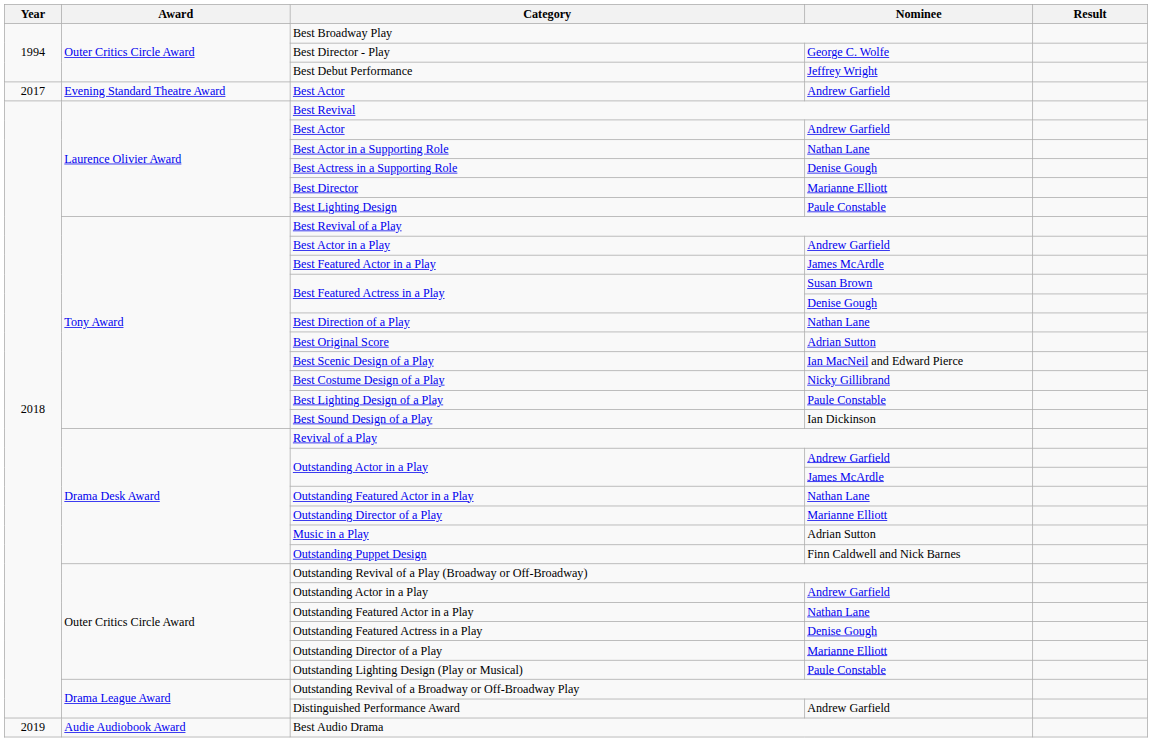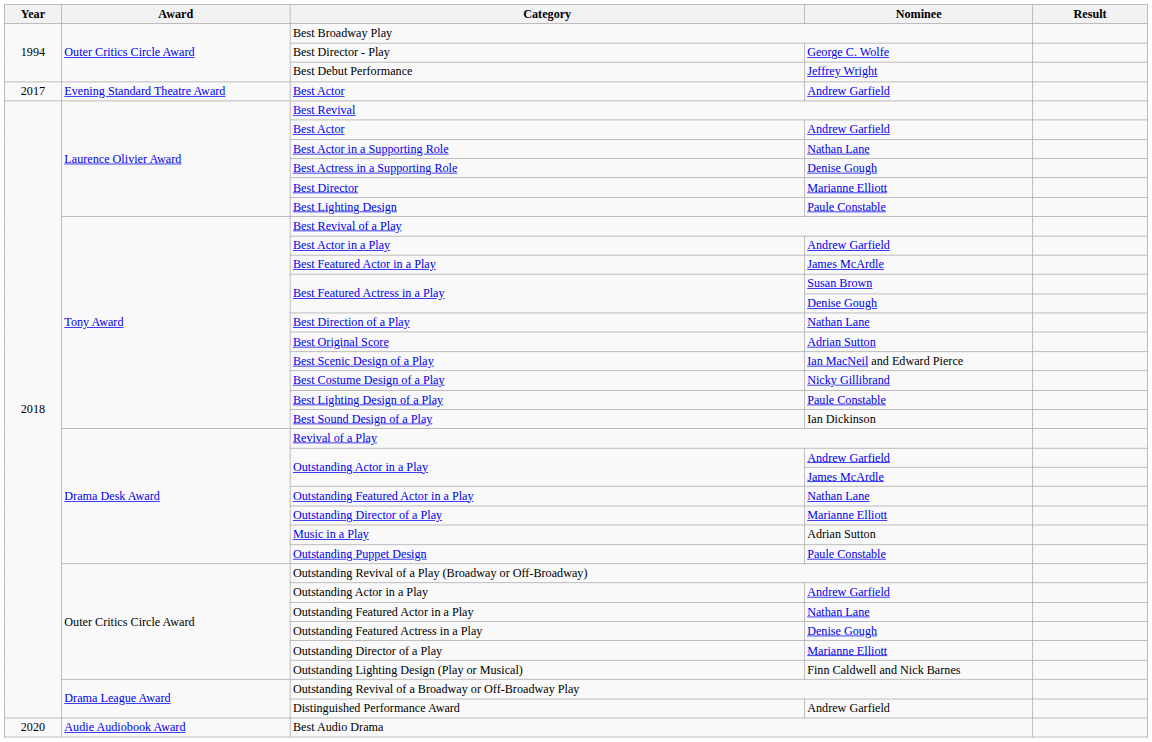 <table class="wikitable" width="95%">
 <tr>
 <th width="5%">Year</th>
 <th width="20%">Award</th>
 <th width="45%">Category</th>
 <th width="20%">Nominee</th>
 <th width="10%">Result</th>
 </tr>
 <tr>
 <td rowspan="3" style="text-align: center;">1994</td>
 <td rowspan="3"><a href='#'>Outer Critics Circle Award</a></td>
 <td colspan="2">Best Broadway Play</td>
 <td></td>
 </tr>
 <tr>
 <td>Best Director - Play</td>
 <td><a href='#'>George C. Wolfe</a></td>
 <td></td>
 </tr>
 <tr>
 <td>Best Debut Performance</td>
 <td><a href='#'>Jeffrey Wright</a></td>
 <td></td>
 </tr>
 <tr>
 <td style="text-align: center;">2017</td>
 <td><a href='#'>Evening Standard Theatre Award</a></td>
 <td><a href='#'>Best Actor</a></td>
 <td><a href='#'>Andrew Garfield</a></td>
 <td></td>
 </tr>
 <tr>
 <td rowspan="32" style="text-align:center;">2018</td>
 <td rowspan="6"><a href='#'>Laurence Olivier Award</a></td>
 <td colspan="2"><a href='#'>Best Revival</a></td>
 <td></td>
 </tr>
 <tr>
 <td><a href='#'>Best Actor</a></td>
 <td><a href='#'>Andrew Garfield</a></td>
 <td></td>
 </tr>
 <tr>
 <td><a href='#'>Best Actor in a Supporting Role</a></td>
 <td><a href='#'>Nathan Lane</a></td>
 <td></td>
 </tr>
 <tr>
 <td><a href='#'>Best Actress in a Supporting Role</a></td>
 <td><a href='#'>Denise Gough</a></td>
 <td></td>
 </tr>
 <tr>
 <td><a href='#'>Best Director</a></td>
 <td><a href='#'>Marianne Elliott</a></td>
 <td></td>
 </tr>
 <tr>
 <td><a href='#'>Best Lighting Design</a></td>
 <td><a href='#'>Paule Constable</a></td>
 <td></td>
 </tr>
 <tr>
 <td rowspan="11"><a href='#'>Tony Award</a></td>
 <td colspan="2"><a href='#'>Best Revival of a Play</a></td>
 <td></td>
 </tr>
 <tr>
 <td><a href='#'>Best Actor in a Play</a></td>
 <td><a href='#'>Andrew Garfield</a></td>
 <td></td>
 </tr>
 <tr>
 <td><a href='#'>Best Featured Actor in a Play</a></td>
 <td><a href='#'>James McArdle</a></td>
 <td></td>
 </tr>
 <tr>
 <td rowspan="2"><a href='#'>Best Featured Actress in a Play</a></td>
 <td><a href='#'>Susan Brown</a></td>
 <td></td>
 </tr>
 <tr>
 <td><a href='#'>Denise Gough</a></td>
 <td></td>
 </tr>
 <tr>
 <td><a href='#'>Best Direction of a Play</a></td>
 <td><a href='#'>Nathan Lane</a></td>
 <td></td>
 </tr>
 <tr>
 <td><a href='#'>Best Original Score</a></td>
 <td><a href='#'>Adrian Sutton</a></td>
 <td></td>
 </tr>
 <tr>
 <td><a href='#'>Best Scenic Design of a Play</a></td>
 <td><a href='#'>Ian MacNeil</a> and Edward Pierce</td>
 <td></td>
 </tr>
 <tr>
 <td><a href='#'>Best Costume Design of a Play</a></td>
 <td><a href='#'>Nicky Gillibrand</a></td>
 <td></td>
 </tr>
 <tr>
 <td><a href='#'>Best Lighting Design of a Play</a></td>
 <td><a href='#'>Paule Constable</a></td>
 <td></td>
 </tr>
 <tr>
 <td><a href='#'>Best Sound Design of a Play</a></td>
 <td>Ian Dickinson</td>
 <td></td>
 </tr>
 <tr>
 <td rowspan="7"><a href='#'>Drama Desk Award</a></td>
 <td colspan="2"><a href='#'>Revival of a Play</a></td>
 <td></td>
 </tr>
 <tr>
 <td rowspan="2"><a href='#'>Outstanding Actor in a Play</a></td>
 <td><a href='#'>Andrew Garfield</a></td>
 <td></td>
 </tr>
 <tr>
 <td><a href='#'>James McArdle</a></td>
 <td></td>
 </tr>
 <tr>
 <td><a href='#'>Outstanding Featured Actor in a Play</a></td>
 <td><a href='#'>Nathan Lane</a></td>
 <td></td>
 </tr>
 <tr>
 <td><a href='#'>Outstanding Director of a Play</a></td>
 <td><a href='#'>Marianne Elliott</a></td>
 <td></td>
 </tr>
 <tr>
 <td><a href='#'>Music in a Play</a></td>
 <td>Adrian Sutton</td>
 <td></td>
 </tr>
 <tr>
 <td><a href='#'>Outstanding Puppet Design</a></td>
-<td>Finn Caldwell and Nick Barnes</td>
+<td><a href='#'>Paule Constable</a></td>
 <td></td>
 </tr>
 <tr>
 <td rowspan="6">Outer Critics Circle Award</td>
 <td colspan="2">Outstanding Revival of a Play (Broadway or Off-Broadway)</td>
 <td></td>
 </tr>
 <tr>
 <td>Outstanding Actor in a Play</td>
 <td><a href='#'>Andrew Garfield</a></td>
 <td></td>
 </tr>
 <tr>
 <td>Outstanding Featured Actor in a Play</td>
 <td><a href='#'>Nathan Lane</a></td>
 <td></td>
 </tr>
 <tr>
 <td>Outstanding Featured Actress in a Play</td>
 <td><a href='#'>Denise Gough</a></td>
 <td></td>
 </tr>
 <tr>
 <td>Outstanding Director of a Play</td>
 <td><a href='#'>Marianne Elliott</a></td>
 <td></td>
 </tr>
 <tr>
 <td>Outstanding Lighting Design (Play or Musical)</td>
-<td><a href='#'>Paule Constable</a></td>
+<td>Finn Caldwell and Nick Barnes</td>
 <td></td>
 </tr>
 <tr>
 <td rowspan="2"><a href='#'>Drama League Award</a></td>
 <td colspan="2">Outstanding Revival of a Broadway or Off-Broadway Play</td>
 <td></td>
 </tr>
 <tr>
 <td>Distinguished Performance Award</td>
 <td>Andrew Garfield</td>
 <td></td>
 </tr>
 <tr>
-<td style="text-align: center;">2019</td>
+<td style="text-align: center;">2020</td>
 <td><a href='#'>Audie Audiobook Award</a></td>
 <td colspan="2">Best Audio Drama</td>
 <td></td>
 </tr>
 </table>
